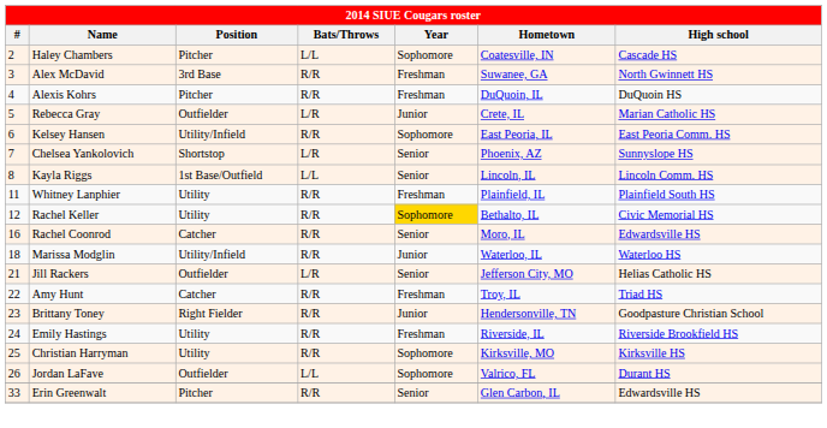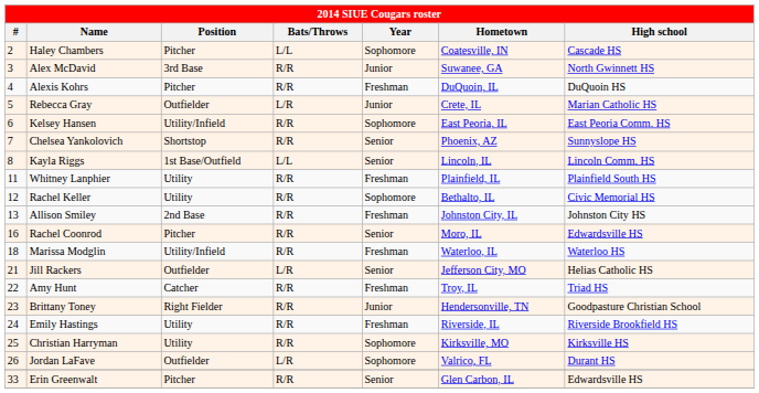 <table class="wikitable sortable" style="font-size: 95%;width:65%">
 <tr>
 <td colspan="7" style="background-color: #FF0000; color: #FFFFFF; text-align:center;"><strong>2014 SIUE Cougars roster</strong></td>
 </tr>
 <tr>
 <th>#</th>
 <th>Name</th>
 <th>Position</th>
 <th>Bats/Throws</th>
 <th>Year</th>
 <th>Hometown</th>
 <th>High school</th>
 </tr>
 <tr bgcolor=#FFF2E6>
 <td>2</td>
 <td>Haley Chambers</td>
 <td>Pitcher</td>
 <td>L/L</td>
 <td>Sophomore</td>
 <td><a href='#'>Coatesville, IN</a></td>
 <td><a href='#'>Cascade HS</a></td>
 </tr>
 <tr bgcolor=#FFF2E6>
 <td>3</td>
 <td>Alex McDavid</td>
 <td>3rd  Base</td>
 <td>R/R</td>
-<td>Freshman</td>
+<td>Junior</td>
 <td><a href='#'>Suwanee, GA</a></td>
 <td><a href='#'>North Gwinnett HS</a></td>
 </tr>
 <tr>
 <td>4</td>
 <td>Alexis Kohrs</td>
 <td>Pitcher</td>
 <td>R/R</td>
 <td>Freshman</td>
 <td><a href='#'>DuQuoin, IL</a></td>
 <td>DuQuoin HS</td>
 </tr>
 <tr bgcolor=#FFF2E6>
 <td>5</td>
 <td>Rebecca Gray</td>
 <td>Outfielder</td>
 <td>L/R</td>
 <td>Junior</td>
 <td><a href='#'>Crete, IL</a></td>
 <td><a href='#'>Marian Catholic HS</a></td>
 </tr>
 <tr bgcolor=#FFF2E6>
 <td>6</td>
 <td>Kelsey Hansen</td>
 <td>Utility/Infield</td>
 <td>R/R</td>
 <td>Sophomore</td>
 <td><a href='#'>East Peoria, IL</a></td>
 <td><a href='#'>East Peoria Comm. HS</a></td>
 </tr>
 <tr bgcolor=#FFF2E6>
 <td>7</td>
 <td>Chelsea Yankolovich</td>
 <td>Shortstop</td>
-<td>L/R</td>
+<td>R/R</td>
 <td>Senior</td>
 <td><a href='#'>Phoenix, AZ</a></td>
 <td><a href='#'>Sunnyslope HS</a></td>
 </tr>
 <tr bgcolor=#FFF2E6>
 <td>8</td>
 <td>Kayla Riggs</td>
 <td>1st Base/Outfield</td>
 <td>L/L</td>
 <td>Senior</td>
 <td><a href='#'>Lincoln, IL</a></td>
 <td><a href='#'>Lincoln Comm. HS</a></td>
 </tr>
 <tr>
 <td>11</td>
 <td>Whitney Lanphier</td>
 <td>Utility</td>
 <td>R/R</td>
 <td>Freshman</td>
 <td><a href='#'>Plainfield, IL</a></td>
 <td><a href='#'>Plainfield South HS</a></td>
 </tr>
 <tr>
 <td>12</td>
 <td>Rachel Keller</td>
 <td>Utility</td>
 <td>R/R</td>
-<td style="background: gold;">Sophomore</td>
+<td>Sophomore</td>
 <td><a href='#'>Bethalto, IL</a></td>
 <td><a href='#'>Civic Memorial HS</a></td>
+</tr>
+<tr>
+<td>13</td>
+<td>Allison Smiley</td>
+<td>2nd Base</td>
+<td>R/R</td>
+<td>Freshman</td>
+<td><a href='#'>Johnston City, IL</a></td>
+<td>Johnston City HS</td>
 </tr>
 <tr bgcolor=#FFF2E6>
 <td>16</td>
 <td>Rachel Coonrod</td>
-<td>Catcher</td>
+<td>Pitcher</td>
 <td>R/R</td>
 <td>Senior</td>
 <td><a href='#'>Moro, IL</a></td>
 <td><a href='#'>Edwardsville HS</a></td>
 </tr>
 <tr>
 <td>18</td>
 <td>Marissa Modglin</td>
 <td>Utility/Infield</td>
 <td>R/R</td>
-<td>Junior</td>
+<td>Freshman</td>
 <td><a href='#'>Waterloo, IL</a></td>
 <td><a href='#'>Waterloo HS</a></td>
 </tr>
 <tr bgcolor=#FFF2E6>
 <td>21</td>
 <td>Jill Rackers</td>
 <td>Outfielder</td>
 <td>L/R</td>
 <td>Senior</td>
 <td><a href='#'>Jefferson City, MO</a></td>
 <td>Helias Catholic HS</td>
 </tr>
 <tr>
 <td>22</td>
 <td>Amy Hunt</td>
 <td>Catcher</td>
 <td>R/R</td>
 <td>Freshman</td>
 <td><a href='#'>Troy, IL</a></td>
 <td><a href='#'>Triad HS</a></td>
 </tr>
 <tr bgcolor=#FFF2E6>
 <td>23</td>
 <td>Brittany Toney</td>
 <td>Right Fielder</td>
 <td>R/R</td>
 <td>Junior</td>
 <td><a href='#'>Hendersonville, TN</a></td>
 <td>Goodpasture Christian School</td>
 </tr>
 <tr>
 <td>24</td>
 <td>Emily Hastings</td>
 <td>Utility</td>
 <td>R/R</td>
 <td>Freshman</td>
 <td><a href='#'>Riverside, IL</a></td>
 <td><a href='#'>Riverside Brookfield HS</a></td>
 </tr>
 <tr bgcolor=#FFF2E6>
 <td>25</td>
 <td>Christian Harryman</td>
 <td>Utility</td>
 <td>R/R</td>
 <td>Sophomore</td>
 <td><a href='#'>Kirksville, MO</a></td>
 <td><a href='#'>Kirksville HS</a></td>
 </tr>
 <tr bgcolor=#FFF2E6>
 <td>26</td>
 <td>Jordan LaFave</td>
 <td>Outfielder</td>
-<td>L/L</td>
+<td>L/R</td>
 <td>Sophomore</td>
 <td><a href='#'>Valrico, FL</a></td>
 <td><a href='#'>Durant HS</a></td>
 </tr>
 <tr>
 </tr>
 <tr bgcolor=#FFF2E6>
 <td>33</td>
 <td>Erin Greenwalt</td>
 <td>Pitcher</td>
 <td>R/R</td>
 <td>Senior</td>
 <td><a href='#'>Glen Carbon, IL</a></td>
 <td>Edwardsville HS</td>
 </tr>
 <tr>
 </tr>
 </table>
